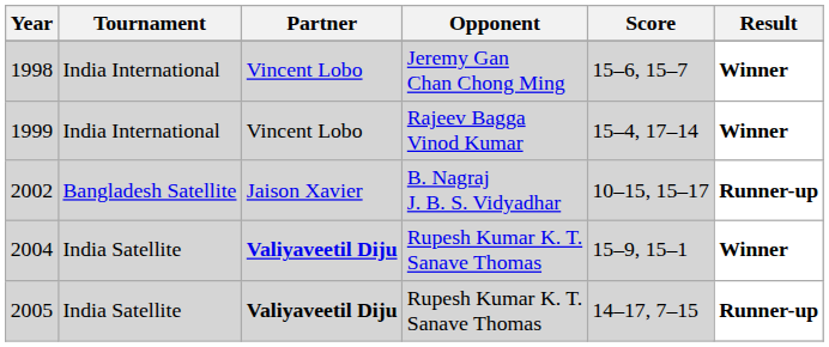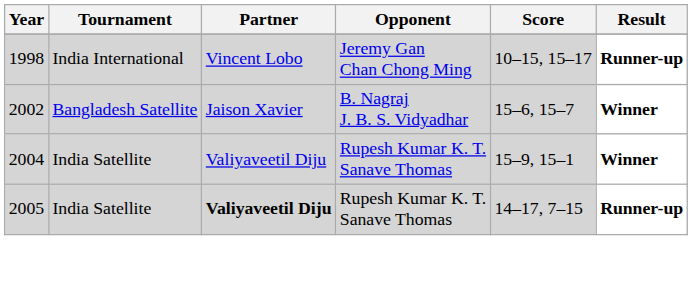 <table class="sortable wikitable" style="font-size: 90%;">
 <tr>
 <th>Year</th>
 <th>Tournament</th>
 <th>Partner</th>
 <th>Opponent</th>
 <th>Score</th>
 <th>Result</th>
 </tr>
 <tr>
 </tr>
 <tr style="background:#D5D5D5">
 <td align="center">1998</td>
 <td align="left">India International</td>
 <td align="left"> <a href='#'>Vincent Lobo</a></td>
 <td align="left"> <a href='#'>Jeremy Gan</a> <br>  <a href='#'>Chan Chong Ming</a></td>
-<td align="left">15–6, 15–7</td>
-<td style="text-align:left; background:white"> <strong>Winner</strong></td>
-</tr>
-<tr style="background:#D5D5D5">
-<td align="center">1999</td>
-<td align="left">India International</td>
-<td align="left"> Vincent Lobo</td>
-<td align="left"> <a href='#'>Rajeev Bagga</a> <br>  <a href='#'>Vinod Kumar</a></td>
-<td align="left">15–4, 17–14</td>
-<td style="text-align:left; background:white"> <strong>Winner</strong></td>
+<td align="left">10–15, 15–17</td>
+<td style="text-align:left; background:white"> <strong>Runner-up</strong></td>
 </tr>
 <tr style="background:#D5D5D5">
 <td align="center">2002</td>
 <td align="left"><a href='#'>Bangladesh Satellite</a></td>
 <td align="left"> <a href='#'>Jaison Xavier</a></td>
 <td align="left"> <a href='#'>B. Nagraj</a> <br>  <a href='#'>J. B. S. Vidyadhar</a></td>
-<td align="left">10–15, 15–17</td>
-<td style="text-align:left; background:white"> <strong>Runner-up</strong></td>
+<td align="left">15–6, 15–7</td>
+<td style="text-align:left; background:white"> <strong>Winner</strong></td>
 </tr>
 <tr style="background:#D5D5D5">
 <td align="center">2004</td>
 <td align="left">India Satellite</td>
-<td align="left"><strong> <a href='#'>Valiyaveetil Diju</a></strong></td>
+<td align="left"> <a href='#'>Valiyaveetil Diju</a></td>
 <td align="left"> <a href='#'>Rupesh Kumar K. T.</a> <br>  <a href='#'>Sanave Thomas</a></td>
 <td align="left">15–9, 15–1</td>
 <td style="text-align:left; background:white"> <strong>Winner</strong></td>
 </tr>
 <tr style="background:#D5D5D5">
 <td align="center">2005</td>
 <td align="left">India Satellite</td>
 <td align="left"><strong> Valiyaveetil Diju</strong></td>
 <td align="left"> Rupesh Kumar K. T. <br>  Sanave Thomas</td>
 <td align="left">14–17, 7–15</td>
 <td style="text-align:left; background:white"> <strong>Runner-up</strong></td>
 </tr>
 </table>
